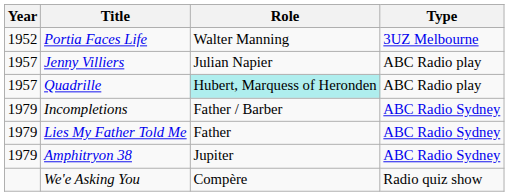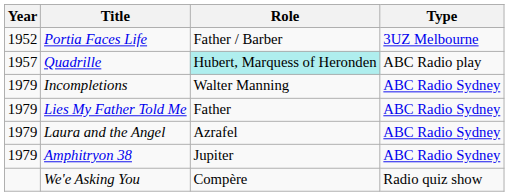 <table class="wikitable">
 <tr>
 <th>Year</th>
 <th>Title</th>
 <th>Role</th>
 <th>Type</th>
 </tr>
 <tr>
 <td>1952</td>
 <td><em><a href='#'>Portia Faces Life</a></em></td>
-<td>Walter Manning</td>
+<td>Father / Barber</td>
 <td><a href='#'>3UZ Melbourne</a></td>
-</tr>
-<tr>
-<td>1957</td>
-<td><em><a href='#'>Jenny Villiers</a></em></td>
-<td>Julian Napier</td>
-<td>ABC Radio play</td>
 </tr>
 <tr>
 <td>1957</td>
 <td><em><a href='#'>Quadrille</a></em></td>
 <td style="background: paleturquoise;">Hubert, Marquess of Heronden</td>
 <td>ABC Radio play</td>
 </tr>
 <tr>
 <td>1979</td>
 <td><em>Incompletions</em></td>
-<td>Father / Barber</td>
+<td>Walter Manning</td>
 <td><a href='#'>ABC Radio Sydney</a></td>
 </tr>
 <tr>
 <td>1979</td>
 <td><em><a href='#'>Lies My Father Told Me</a></em></td>
 <td>Father</td>
+<td><a href='#'>ABC Radio Sydney</a></td>
+</tr>
+<tr>
+<td>1979</td>
+<td><em>Laura and the Angel</em></td>
+<td>Azrafel</td>
 <td><a href='#'>ABC Radio Sydney</a></td>
 </tr>
 <tr>
 <td>1979</td>
 <td><em><a href='#'>Amphitryon 38</a></em></td>
 <td>Jupiter</td>
 <td><a href='#'>ABC Radio Sydney</a></td>
 </tr>
 <tr>
 <td></td>
 <td><em>We'e Asking You</em></td>
 <td>Compère</td>
 <td>Radio quiz show</td>
 </tr>
 </table>
